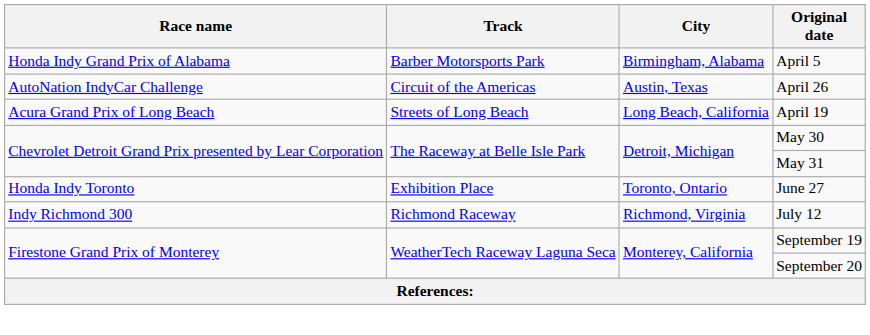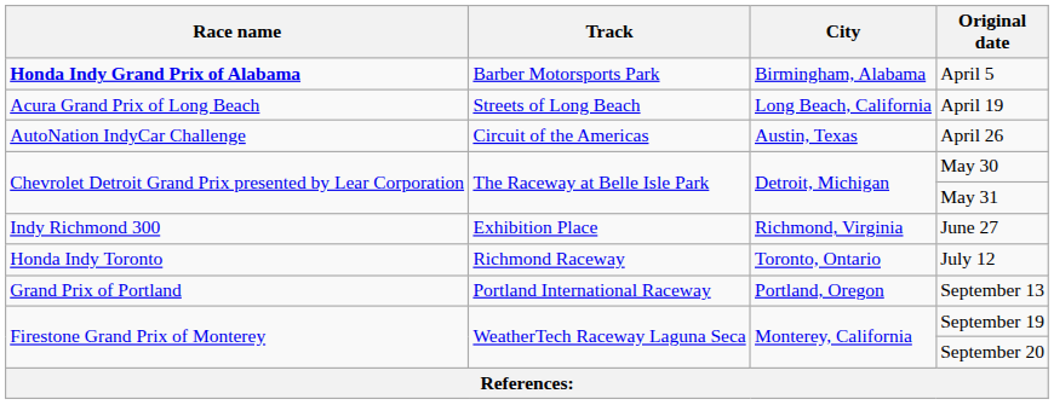 <table class="wikitable" style="font-size: 85%">
 <tr>
 <th>Race name</th>
 <th>Track</th>
 <th>City</th>
 <th>Original<br>date</th>
 </tr>
 <tr>
-<td><a href='#'>Honda Indy Grand Prix of Alabama</a></td>
+<td><strong><a href='#'>Honda Indy Grand Prix of Alabama</a></strong></td>
 <td> <a href='#'>Barber Motorsports Park</a></td>
 <td><a href='#'>Birmingham, Alabama</a></td>
 <td>April 5</td>
+</tr>
+<tr>
+<td><a href='#'>Acura Grand Prix of Long Beach</a></td>
+<td> <a href='#'>Streets of Long Beach</a></td>
+<td><a href='#'>Long Beach, California</a></td>
+<td>April 19</td>
 </tr>
 <tr>
 <td><a href='#'>AutoNation IndyCar Challenge</a></td>
 <td> <a href='#'>Circuit of the Americas</a></td>
 <td><a href='#'>Austin, Texas</a></td>
 <td>April 26</td>
-</tr>
-<tr>
-<td><a href='#'>Acura Grand Prix of Long Beach</a></td>
-<td> <a href='#'>Streets of Long Beach</a></td>
-<td><a href='#'>Long Beach, California</a></td>
-<td>April 19</td>
 </tr>
 <tr>
 <td rowspan="2"><a href='#'>Chevrolet Detroit Grand Prix presented by Lear Corporation</a></td>
 <td rowspan="2"> <a href='#'>The Raceway at Belle Isle Park</a></td>
 <td rowspan="2"><a href='#'>Detroit, Michigan</a></td>
 <td>May 30</td>
 </tr>
 <tr>
 <td>May 31</td>
 </tr>
 <tr>
-<td><a href='#'>Honda Indy Toronto</a></td>
+<td><a href='#'>Indy Richmond 300</a></td>
 <td> <a href='#'>Exhibition Place</a></td>
-<td><a href='#'>Toronto, Ontario</a></td>
+<td><a href='#'>Richmond, Virginia</a></td>
 <td>June 27</td>
 </tr>
 <tr>
-<td><a href='#'>Indy Richmond 300</a></td>
+<td><a href='#'>Honda Indy Toronto</a></td>
 <td> <a href='#'>Richmond Raceway</a></td>
-<td><a href='#'>Richmond, Virginia</a></td>
+<td><a href='#'>Toronto, Ontario</a></td>
 <td>July 12</td>
+</tr>
+<tr>
+<td><a href='#'>Grand Prix of Portland</a></td>
+<td> <a href='#'>Portland International Raceway</a></td>
+<td><a href='#'>Portland, Oregon</a></td>
+<td>September 13</td>
 </tr>
 <tr>
 <td rowspan="2"><a href='#'>Firestone Grand Prix of Monterey</a></td>
 <td rowspan="2"> <a href='#'>WeatherTech Raceway Laguna Seca</a></td>
 <td rowspan="2"><a href='#'>Monterey, California</a></td>
 <td>September 19</td>
 </tr>
 <tr>
 <td>September 20</td>
 </tr>
 <tr>
 <th colspan="4">References:</th>
 </tr>
 </table>
